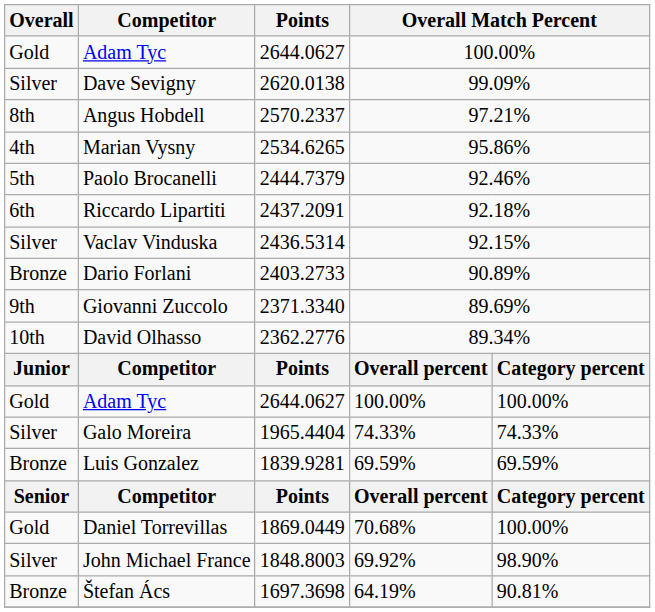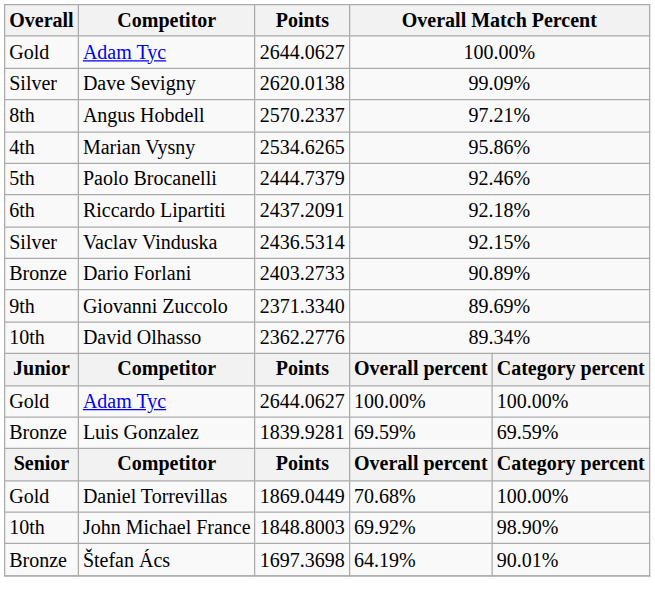 <table class="wikitable sortable" style="text-align: left;">
 <tr>
 <th>Overall</th>
 <th>Competitor</th>
 <th>Points</th>
 <th colspan="2">Overall Match Percent</th>
 </tr>
 <tr>
 <td> Gold</td>
 <td><a href='#'>Adam Tyc</a></td>
 <td>2644.0627</td>
 <td colspan="2" style="text-align: center;">100.00%</td>
 </tr>
 <tr>
 <td> Silver</td>
 <td>Dave Sevigny</td>
 <td>2620.0138</td>
 <td colspan="2" style="text-align: center;">99.09%</td>
 </tr>
 <tr>
 <td>8th</td>
 <td>Angus Hobdell</td>
 <td>2570.2337</td>
 <td colspan="2" style="text-align: center;">97.21%</td>
 </tr>
 <tr>
 <td>4th</td>
 <td>Marian Vysny</td>
 <td>2534.6265</td>
 <td colspan="2" style="text-align: center;">95.86%</td>
 </tr>
 <tr>
 <td>5th</td>
 <td>Paolo Brocanelli</td>
 <td>2444.7379</td>
 <td colspan="2" style="text-align: center;">92.46%</td>
 </tr>
 <tr>
 <td>6th</td>
 <td>Riccardo Lipartiti</td>
 <td>2437.2091</td>
 <td colspan="2" style="text-align: center;">92.18%</td>
 </tr>
 <tr>
 <td> Silver</td>
 <td>Vaclav Vinduska</td>
 <td>2436.5314</td>
 <td colspan="2" style="text-align: center;">92.15%</td>
 </tr>
 <tr>
 <td> Bronze</td>
 <td>Dario Forlani</td>
 <td>2403.2733</td>
 <td colspan="2" style="text-align: center;">90.89%</td>
 </tr>
 <tr>
 <td>9th</td>
 <td>Giovanni Zuccolo</td>
 <td>2371.3340</td>
 <td colspan="2" style="text-align: center;">89.69%</td>
 </tr>
 <tr>
 <td>10th</td>
 <td>David Olhasso</td>
 <td>2362.2776</td>
 <td colspan="2" style="text-align: center;">89.34%</td>
 </tr>
 <tr>
 <th>Junior</th>
 <th>Competitor</th>
 <th>Points</th>
 <th>Overall percent</th>
 <th>Category percent</th>
 </tr>
 <tr>
 <td> Gold</td>
 <td><a href='#'>Adam Tyc</a></td>
 <td>2644.0627</td>
 <td>100.00%</td>
 <td>100.00%</td>
 </tr>
 <tr>
-<td> Silver</td>
-<td>Galo Moreira</td>
-<td>1965.4404</td>
-<td>74.33%</td>
-<td>74.33%</td>
-</tr>
-<tr>
 <td> Bronze</td>
 <td>Luis Gonzalez</td>
 <td>1839.9281</td>
 <td>69.59%</td>
 <td>69.59%</td>
 </tr>
 <tr>
 <th>Senior</th>
 <th>Competitor</th>
 <th>Points</th>
 <th>Overall percent</th>
 <th>Category percent</th>
 </tr>
 <tr>
 <td> Gold</td>
 <td>Daniel Torrevillas</td>
 <td>1869.0449</td>
 <td>70.68%</td>
 <td>100.00%</td>
 </tr>
 <tr>
-<td> Silver</td>
+<td>10th</td>
 <td>John Michael France</td>
 <td>1848.8003</td>
 <td>69.92%</td>
 <td>98.90%</td>
 </tr>
 <tr>
 <td> Bronze</td>
 <td>Štefan Ács</td>
 <td>1697.3698</td>
 <td>64.19%</td>
-<td>90.81%</td>
+<td>90.01%</td>
 </tr>
 <tr>
 </tr>
 </table>
